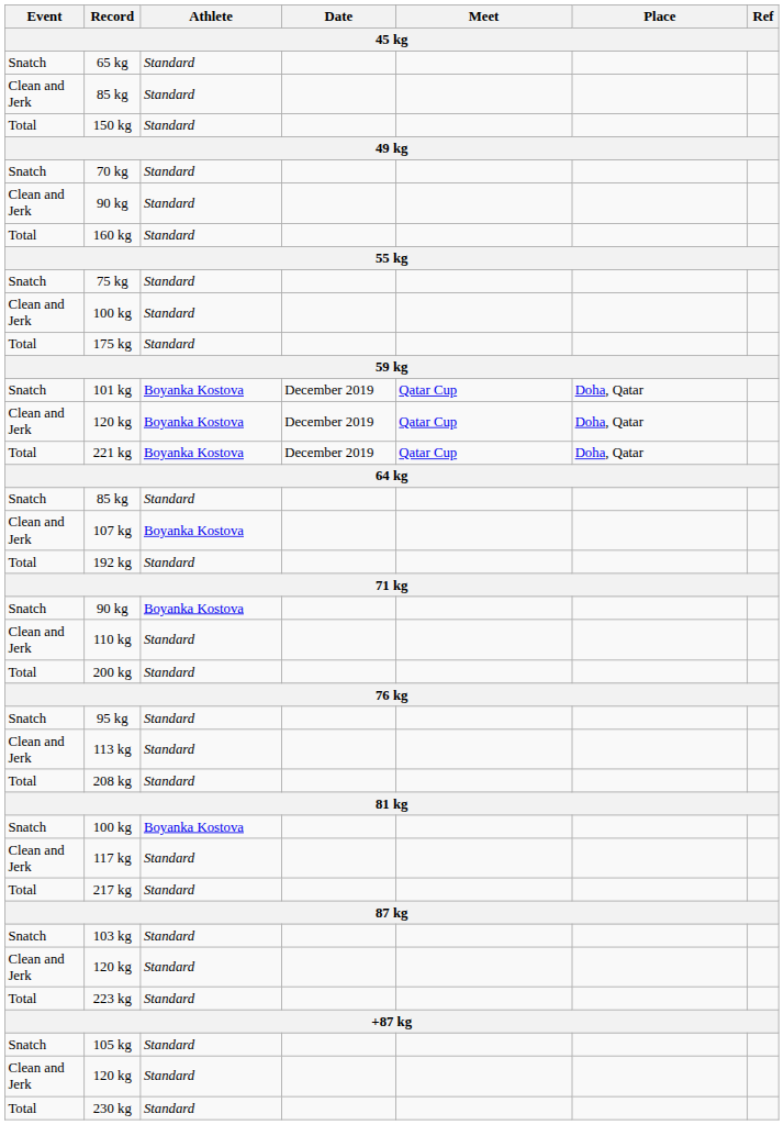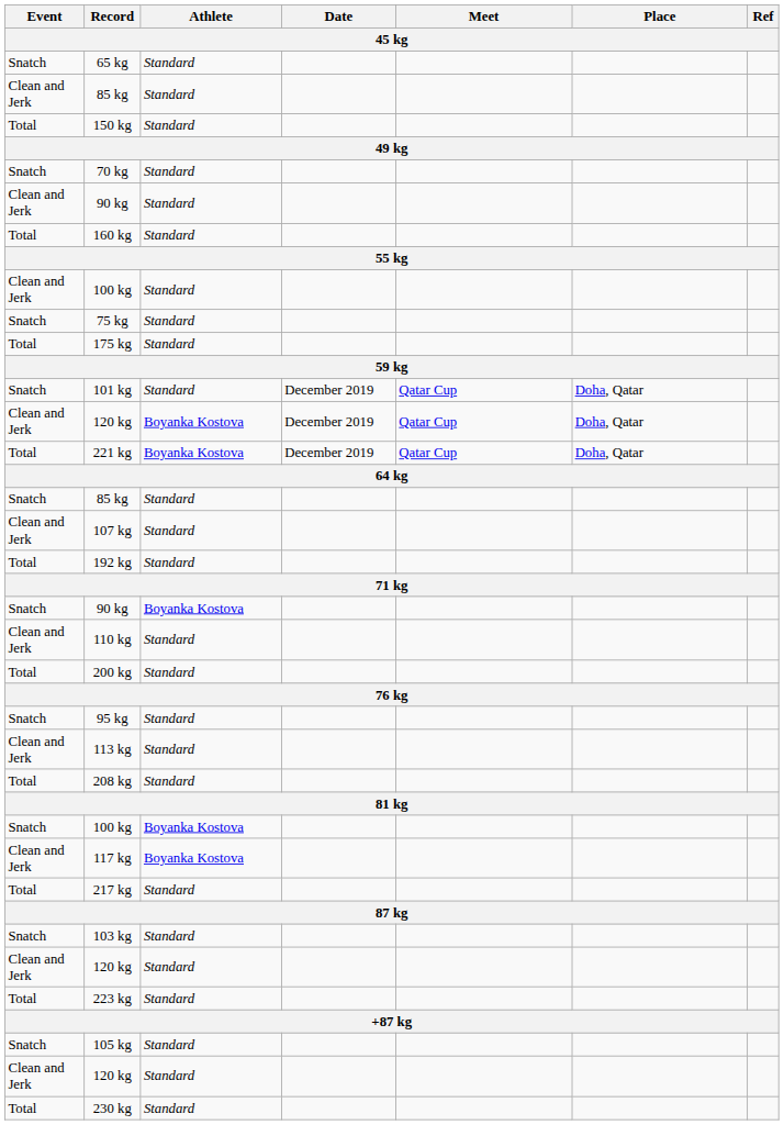 <table class="wikitable" style="font-size:95%; width: 95%;">
 <tr>
 <th width=9%>Event</th>
 <th width=6%>Record</th>
 <th width=16%>Athlete</th>
 <th width=13%>Date</th>
 <th width=20%>Meet</th>
 <th width=20%>Place</th>
 <th width=3%>Ref</th>
 </tr>
 <tr bgcolor="#DDDDDD">
 <th colspan="7">45 kg</th>
 </tr>
 <tr>
 <td>Snatch</td>
 <td align="center">65 kg</td>
 <td><em>Standard</em></td>
 <td></td>
 <td></td>
 <td></td>
 <td></td>
 </tr>
 <tr>
 <td>Clean and Jerk</td>
 <td align="center">85 kg</td>
 <td><em>Standard</em></td>
 <td></td>
 <td></td>
 <td></td>
 <td></td>
 </tr>
 <tr>
 <td>Total</td>
 <td align="center">150 kg</td>
 <td><em>Standard</em></td>
 <td></td>
 <td></td>
 <td></td>
 <td></td>
 </tr>
 <tr bgcolor="#DDDDDD">
 <th colspan="7">49 kg</th>
 </tr>
 <tr>
 <td>Snatch</td>
 <td align="center">70 kg</td>
 <td><em>Standard</em></td>
 <td></td>
 <td></td>
 <td></td>
 <td></td>
 </tr>
 <tr>
 <td>Clean and Jerk</td>
 <td align="center">90 kg</td>
 <td><em>Standard</em></td>
 <td></td>
 <td></td>
 <td></td>
 <td></td>
 </tr>
 <tr>
 <td>Total</td>
 <td align="center">160 kg</td>
 <td><em>Standard</em></td>
 <td></td>
 <td></td>
 <td></td>
 <td></td>
 </tr>
 <tr bgcolor="#DDDDDD">
 <th colspan="7">55 kg</th>
 </tr>
 <tr>
-<td>Snatch</td>
-<td align="center">75 kg</td>
+<td>Clean and Jerk</td>
+<td align="center">100 kg</td>
 <td><em>Standard</em></td>
 <td></td>
 <td></td>
 <td></td>
 <td></td>
 </tr>
 <tr>
-<td>Clean and Jerk</td>
-<td align="center">100 kg</td>
+<td>Snatch</td>
+<td align="center">75 kg</td>
 <td><em>Standard</em></td>
 <td></td>
 <td></td>
 <td></td>
 <td></td>
 </tr>
 <tr>
 <td>Total</td>
 <td align="center">175 kg</td>
 <td><em>Standard</em></td>
 <td></td>
 <td></td>
 <td></td>
 <td></td>
 </tr>
 <tr bgcolor="#DDDDDD">
 <th colspan="7">59 kg</th>
 </tr>
 <tr>
 <td>Snatch</td>
 <td align="center">101 kg</td>
-<td><a href='#'>Boyanka Kostova</a></td>
+<td><em>Standard</em></td>
 <td>December 2019</td>
 <td><a href='#'>Qatar Cup</a></td>
 <td><a href='#'>Doha</a>, Qatar</td>
 <td></td>
 </tr>
 <tr>
 <td>Clean and Jerk</td>
 <td align="center">120 kg</td>
 <td><a href='#'>Boyanka Kostova</a></td>
 <td>December 2019</td>
 <td><a href='#'>Qatar Cup</a></td>
 <td><a href='#'>Doha</a>, Qatar</td>
 <td></td>
 </tr>
 <tr>
 <td>Total</td>
 <td align="center">221 kg</td>
 <td><a href='#'>Boyanka Kostova</a></td>
 <td>December 2019</td>
 <td><a href='#'>Qatar Cup</a></td>
 <td><a href='#'>Doha</a>, Qatar</td>
 <td></td>
 </tr>
 <tr bgcolor="#DDDDDD">
 <th colspan="7">64 kg</th>
 </tr>
 <tr>
 <td>Snatch</td>
 <td align="center">85 kg</td>
 <td><em>Standard</em></td>
 <td></td>
 <td></td>
 <td></td>
 <td></td>
 </tr>
 <tr>
 <td>Clean and Jerk</td>
 <td align="center">107 kg</td>
-<td><a href='#'>Boyanka Kostova</a></td>
+<td><em>Standard</em></td>
 <td></td>
 <td></td>
 <td></td>
 <td></td>
 </tr>
 <tr>
 <td>Total</td>
 <td align="center">192 kg</td>
 <td><em>Standard</em></td>
 <td></td>
 <td></td>
 <td></td>
 <td></td>
 </tr>
 <tr bgcolor="#DDDDDD">
 <th colspan="7">71 kg</th>
 </tr>
 <tr>
 <td>Snatch</td>
 <td align="center">90 kg</td>
 <td><a href='#'>Boyanka Kostova</a></td>
 <td></td>
 <td></td>
 <td></td>
 <td></td>
 </tr>
 <tr>
 <td>Clean and Jerk</td>
 <td align="center">110 kg</td>
 <td><em>Standard</em></td>
 <td></td>
 <td></td>
 <td></td>
 <td></td>
 </tr>
 <tr>
 <td>Total</td>
 <td align="center">200 kg</td>
 <td><em>Standard</em></td>
 <td></td>
 <td></td>
 <td></td>
 <td></td>
 </tr>
 <tr bgcolor="#DDDDDD">
 <th colspan="7">76 kg</th>
 </tr>
 <tr>
 <td>Snatch</td>
 <td align="center">95 kg</td>
 <td><em>Standard</em></td>
 <td></td>
 <td></td>
 <td></td>
 <td></td>
 </tr>
 <tr>
 <td>Clean and Jerk</td>
 <td align="center">113 kg</td>
 <td><em>Standard</em></td>
 <td></td>
 <td></td>
 <td></td>
 <td></td>
 </tr>
 <tr>
 <td>Total</td>
 <td align="center">208 kg</td>
 <td><em>Standard</em></td>
 <td></td>
 <td></td>
 <td></td>
 <td></td>
 </tr>
 <tr bgcolor="#DDDDDD">
 <th colspan="7">81 kg</th>
 </tr>
 <tr>
 <td>Snatch</td>
 <td align="center">100 kg</td>
 <td><a href='#'>Boyanka Kostova</a></td>
 <td></td>
 <td></td>
 <td></td>
 <td></td>
 </tr>
 <tr>
 <td>Clean and Jerk</td>
 <td align="center">117 kg</td>
-<td><em>Standard</em></td>
+<td><a href='#'>Boyanka Kostova</a></td>
 <td></td>
 <td></td>
 <td></td>
 <td></td>
 </tr>
 <tr>
 <td>Total</td>
 <td align="center">217 kg</td>
 <td><em>Standard</em></td>
 <td></td>
 <td></td>
 <td></td>
 <td></td>
 </tr>
 <tr bgcolor="#DDDDDD">
 <th colspan="7">87 kg</th>
 </tr>
 <tr>
 <td>Snatch</td>
 <td align="center">103 kg</td>
 <td><em>Standard</em></td>
 <td></td>
 <td></td>
 <td></td>
 <td></td>
 </tr>
 <tr>
 <td>Clean and Jerk</td>
 <td align="center">120 kg</td>
 <td><em>Standard</em></td>
 <td></td>
 <td></td>
 <td></td>
 <td></td>
 </tr>
 <tr>
 <td>Total</td>
 <td align="center">223 kg</td>
 <td><em>Standard</em></td>
 <td></td>
 <td></td>
 <td></td>
 <td></td>
 </tr>
 <tr bgcolor="#DDDDDD">
 <th colspan="7">+87 kg</th>
 </tr>
 <tr>
 <td>Snatch</td>
 <td align="center">105 kg</td>
 <td><em>Standard</em></td>
 <td></td>
 <td></td>
 <td></td>
 <td></td>
 </tr>
 <tr>
 <td>Clean and Jerk</td>
 <td align="center">120 kg</td>
 <td><em>Standard</em></td>
 <td></td>
 <td></td>
 <td></td>
 <td></td>
 </tr>
 <tr>
 <td>Total</td>
 <td align="center">230 kg</td>
 <td><em>Standard</em></td>
 <td></td>
 <td></td>
 <td></td>
 <td></td>
 </tr>
 </table>
